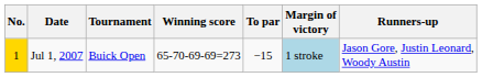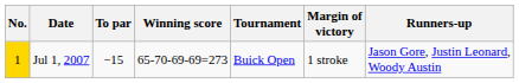 <table class="wikitable" style="font-size:95%;">
 <tr>
 <th>No.</th>
 <th>Date</th>
+<th>To par</th>
+<th>Winning score</th>
 <th>Tournament</th>
-<th>Winning score</th>
-<th>To par</th>
 <th>Margin of<br>victory</th>
 <th>Runners-up</th>
 </tr>
 <tr>
 <td align=center style="background: gold;">1</td>
 <td align=right>Jul 1, <a href='#'>2007</a></td>
+<td align=center>−15</td>
+<td>65-70-69-69=273</td>
 <td><a href='#'>Buick Open</a></td>
-<td>65-70-69-69=273</td>
-<td align=center>−15</td>
-<td style="background: lightblue;">1 stroke</td>
+<td>1 stroke</td>
 <td> <a href='#'>Jason Gore</a>,  <a href='#'>Justin Leonard</a>,<br> <a href='#'>Woody Austin</a></td>
 </tr>
 </table>
